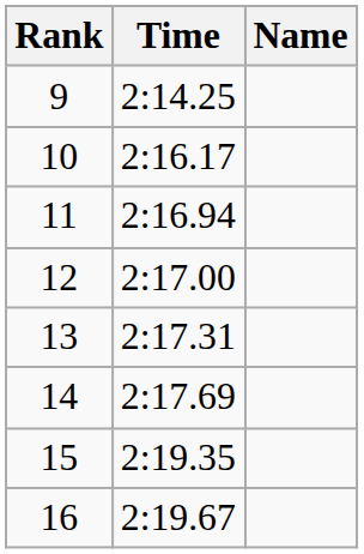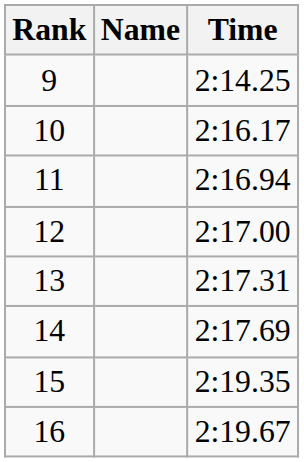 <table class="wikitable">
 <tr>
 <th>Rank</th>
+<th>Name</th>
 <th>Time</th>
-<th>Name</th>
 </tr>
 <tr>
 <td align="center">9</td>
+<td></td>
 <td align="center">2:14.25</td>
-<td></td>
 </tr>
 <tr>
 <td align="center">10</td>
+<td></td>
 <td align="center">2:16.17</td>
-<td></td>
 </tr>
 <tr>
 <td align="center">11</td>
+<td></td>
 <td align="center">2:16.94</td>
-<td></td>
 </tr>
 <tr>
 <td align="center">12</td>
+<td></td>
 <td align="center">2:17.00</td>
-<td></td>
 </tr>
 <tr>
 <td align="center">13</td>
+<td></td>
 <td align="center">2:17.31</td>
-<td></td>
 </tr>
 <tr>
 <td align="center">14</td>
+<td></td>
 <td align="center">2:17.69</td>
-<td></td>
 </tr>
 <tr>
 <td align="center">15</td>
+<td></td>
 <td align="center">2:19.35</td>
-<td></td>
 </tr>
 <tr>
 <td align="center">16</td>
+<td></td>
 <td align="center">2:19.67</td>
-<td></td>
 </tr>
 </table>
